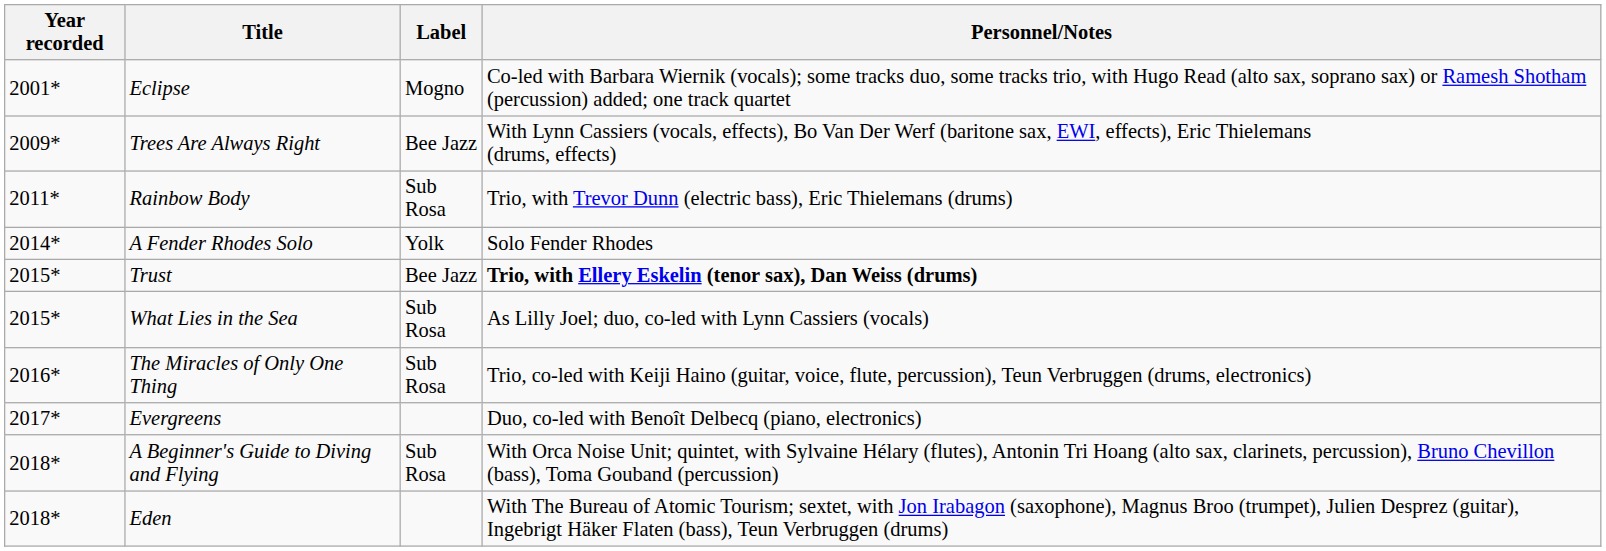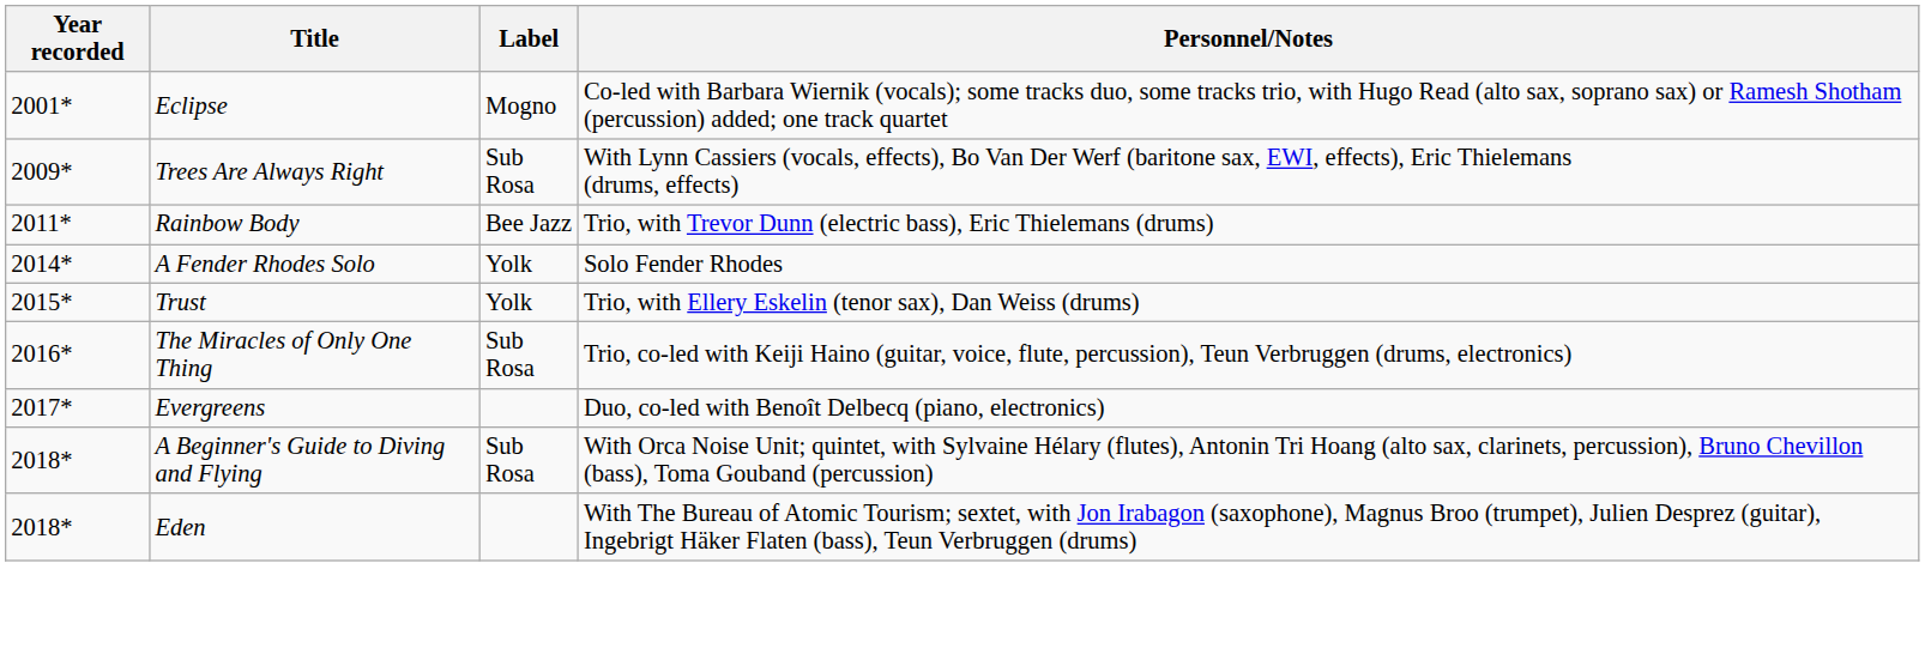 <table class="wikitable sortable">
 <tr>
 <th>Year recorded</th>
 <th>Title</th>
 <th>Label</th>
 <th>Personnel/Notes</th>
 </tr>
 <tr>
 <td>2001*</td>
 <td><em>Eclipse</em></td>
 <td>Mogno</td>
 <td>Co-led with Barbara Wiernik (vocals); some tracks duo, some tracks trio, with Hugo Read (alto sax, soprano sax) or <a href='#'>Ramesh Shotham</a> (percussion) added; one track quartet</td>
 </tr>
 <tr>
 <td>2009*</td>
 <td><em>Trees Are Always Right</em></td>
-<td>Bee Jazz</td>
+<td>Sub Rosa</td>
 <td>With Lynn Cassiers (vocals, effects), Bo Van Der Werf (baritone sax, <a href='#'>EWI</a>, effects), Eric Thielemans<br>(drums, effects)</td>
 </tr>
 <tr>
 <td>2011*</td>
 <td><em>Rainbow Body</em></td>
-<td>Sub Rosa</td>
+<td>Bee Jazz</td>
 <td>Trio, with <a href='#'>Trevor Dunn</a> (electric bass), Eric Thielemans (drums)</td>
 </tr>
 <tr>
 <td>2014*</td>
 <td><em>A Fender Rhodes Solo</em></td>
 <td>Yolk</td>
 <td>Solo Fender Rhodes</td>
 </tr>
 <tr>
 <td>2015*</td>
 <td><em>Trust</em></td>
-<td>Bee Jazz</td>
-<td><strong>Trio, with <a href='#'>Ellery Eskelin</a> (tenor sax), Dan Weiss (drums)</strong></td>
-</tr>
-<tr>
-<td>2015*</td>
-<td><em>What Lies in the Sea</em></td>
-<td>Sub Rosa</td>
-<td>As Lilly Joel; duo, co-led with Lynn Cassiers (vocals)</td>
+<td>Yolk</td>
+<td>Trio, with <a href='#'>Ellery Eskelin</a> (tenor sax), Dan Weiss (drums)</td>
 </tr>
 <tr>
 <td>2016*</td>
 <td><em>The Miracles of Only One Thing</em></td>
 <td>Sub Rosa</td>
 <td>Trio, co-led with Keiji Haino (guitar, voice, flute, percussion), Teun Verbruggen (drums, electronics)</td>
 </tr>
 <tr>
 <td>2017*</td>
 <td><em>Evergreens</em></td>
 <td></td>
 <td>Duo, co-led with Benoît Delbecq (piano, electronics)</td>
 </tr>
 <tr>
 <td>2018*</td>
 <td><em>A Beginner's Guide to Diving and Flying</em></td>
 <td>Sub Rosa</td>
 <td>With Orca Noise Unit; quintet, with Sylvaine Hélary (flutes), Antonin Tri Hoang (alto sax, clarinets, percussion), <a href='#'>Bruno Chevillon</a> (bass), Toma Gouband (percussion)</td>
 </tr>
 <tr>
 <td>2018*</td>
 <td><em>Eden</em></td>
 <td></td>
 <td>With The Bureau of Atomic Tourism; sextet, with <a href='#'>Jon Irabagon</a> (saxophone), Magnus Broo (trumpet), Julien Desprez (guitar), Ingebrigt Häker Flaten (bass), Teun Verbruggen (drums)</td>
 </tr>
 </table>
